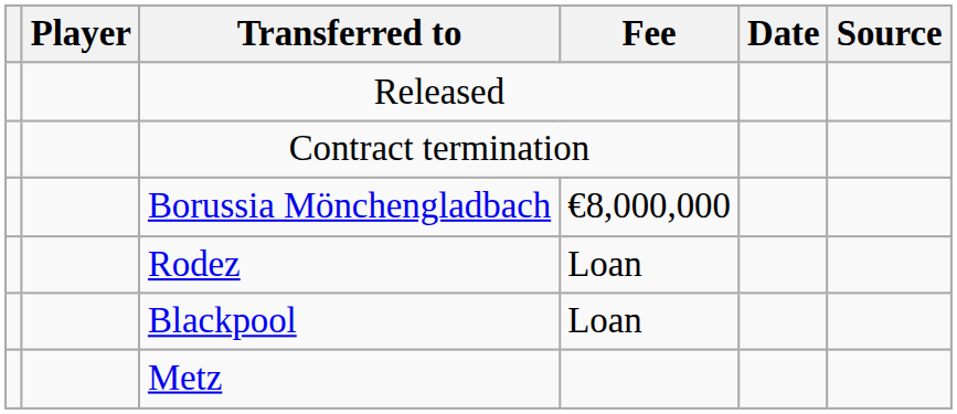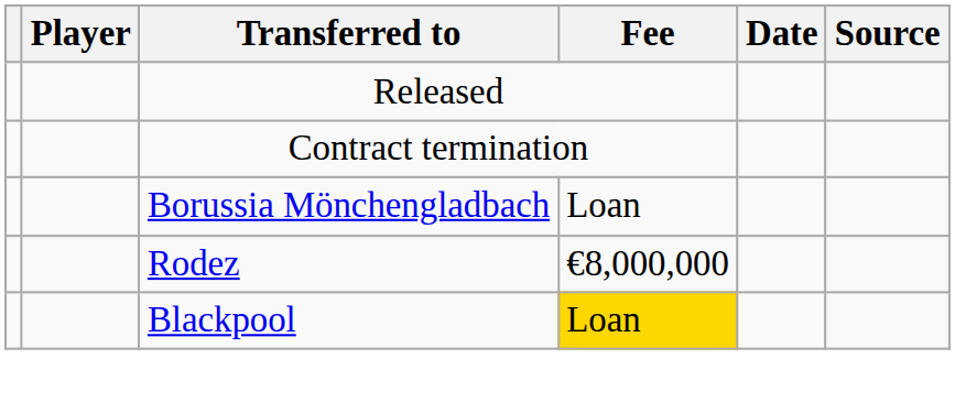 <table class="wikitable plainrowheaders sortable">
 <tr>
 <th></th>
 <th scope="col">Player</th>
 <th>Transferred to</th>
 <th style="width: 65px;">Fee</th>
 <th scope="col">Date</th>
 <th scope="col">Source</th>
 </tr>
 <tr>
 <td align=center></td>
 <td></td>
 <td colspan="2" style="text-align: center;">Released</td>
 <td></td>
 <td></td>
 </tr>
 <tr>
 <td align=center></td>
 <td></td>
 <td colspan="2" style="text-align: center;">Contract termination</td>
 <td></td>
 <td></td>
 </tr>
 <tr>
 <td align=center></td>
 <td></td>
 <td> <a href='#'>Borussia Mönchengladbach</a></td>
-<td>€8,000,000</td>
+<td>Loan</td>
 <td></td>
 <td></td>
 </tr>
 <tr>
 <td align=center></td>
 <td></td>
 <td> <a href='#'>Rodez</a></td>
-<td>Loan</td>
+<td>€8,000,000</td>
 <td></td>
 <td></td>
 </tr>
 <tr>
 <td align="center"></td>
 <td></td>
 <td> <a href='#'>Blackpool</a></td>
-<td>Loan</td>
-<td></td>
-<td></td>
-</tr>
-<tr>
-<td align="center"></td>
-<td></td>
-<td> <a href='#'>Metz</a></td>
-<td></td>
+<td style="background: gold;">Loan</td>
 <td></td>
 <td></td>
 </tr>
 </table>
